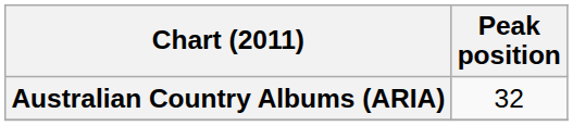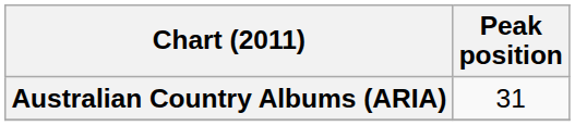 <table class="wikitable sortable plainrowheaders" style="text-align:center">
 <tr>
 <th scope="col">Chart (2011)</th>
 <th scope="col">Peak<br> position</th>
 </tr>
 <tr>
 <th scope="row">Australian Country Albums (ARIA)</th>
-<td>32</td>
+<td>31</td>
 </tr>
 <tr>
 </tr>
 </table>
